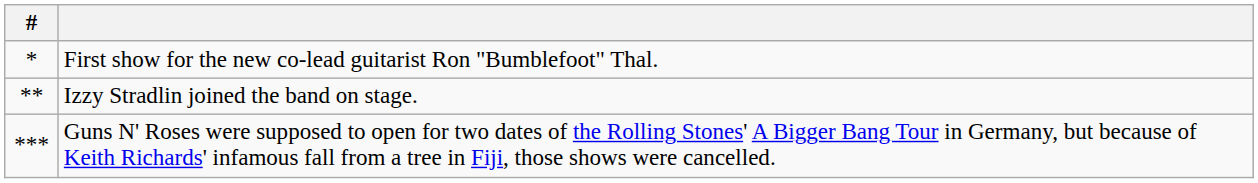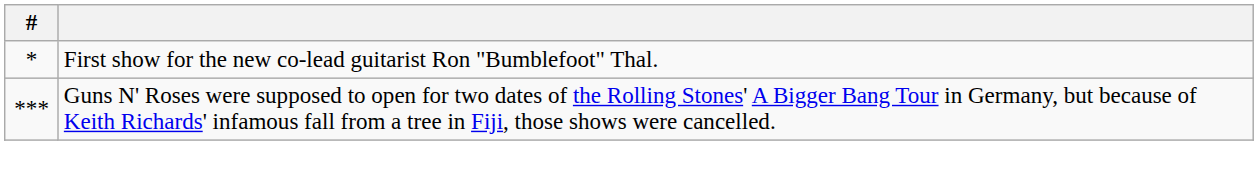 <table class="wikitable">
 <tr>
 <th style="width:30px;" class="unsortable">#</th>
 <th></th>
 </tr>
 <tr>
 <td style="text-align:center;">*</td>
 <td>First show for the new co-lead guitarist Ron "Bumblefoot" Thal.</td>
 </tr>
 <tr>
-<td style="text-align:center;">**</td>
-<td>Izzy Stradlin joined the band on stage.</td>
-</tr>
-<tr>
 <td style="text-align:center;">***</td>
 <td>Guns N' Roses were supposed to open for two dates of <a href='#'>the Rolling Stones</a>' <a href='#'>A Bigger Bang Tour</a> in Germany, but because of <a href='#'>Keith Richards</a>' infamous fall from a tree in <a href='#'>Fiji</a>, those shows were cancelled.</td>
 </tr>
 </table>
